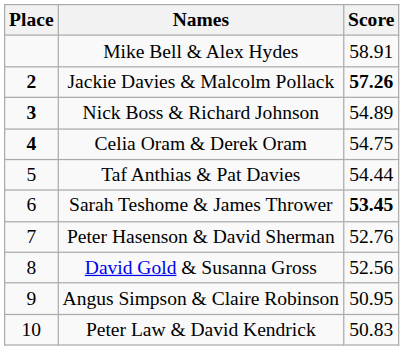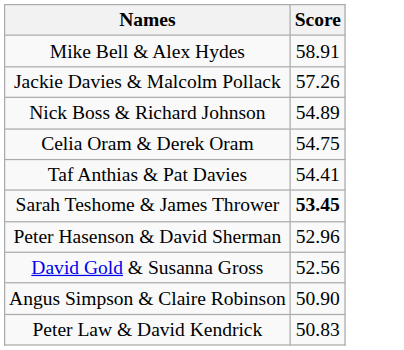 <table class="wikitable" style="text-align:center;">
 <tr>
-<th>Place</th>
 <th>Names</th>
 <th>Score</th>
 </tr>
 <tr>
-<td></td>
 <td>Mike Bell & Alex Hydes</td>
 <td>58.91</td>
 </tr>
 <tr>
-<td><strong>2</strong></td>
 <td>Jackie Davies & Malcolm Pollack</td>
-<td><strong>57.26</strong></td>
+<td>57.26</td>
 </tr>
 <tr>
-<td><strong>3</strong></td>
 <td>Nick Boss & Richard Johnson</td>
 <td>54.89</td>
 </tr>
 <tr>
-<td><strong>4</strong></td>
 <td>Celia Oram & Derek Oram</td>
 <td>54.75</td>
 </tr>
 <tr>
-<td>5</td>
 <td>Taf Anthias & Pat Davies</td>
-<td>54.44</td>
+<td>54.41</td>
 </tr>
 <tr>
-<td>6</td>
 <td>Sarah Teshome & James Thrower</td>
 <td><strong>53.45</strong></td>
 </tr>
 <tr>
-<td>7</td>
 <td>Peter Hasenson & David Sherman</td>
-<td>52.76</td>
+<td>52.96</td>
 </tr>
 <tr>
-<td>8</td>
 <td><a href='#'>David Gold</a> & Susanna Gross</td>
 <td>52.56</td>
 </tr>
 <tr>
-<td>9</td>
 <td>Angus Simpson & Claire Robinson</td>
-<td>50.95</td>
+<td>50.90</td>
 </tr>
 <tr>
-<td>10</td>
 <td>Peter Law & David Kendrick</td>
 <td>50.83</td>
 </tr>
 </table>
